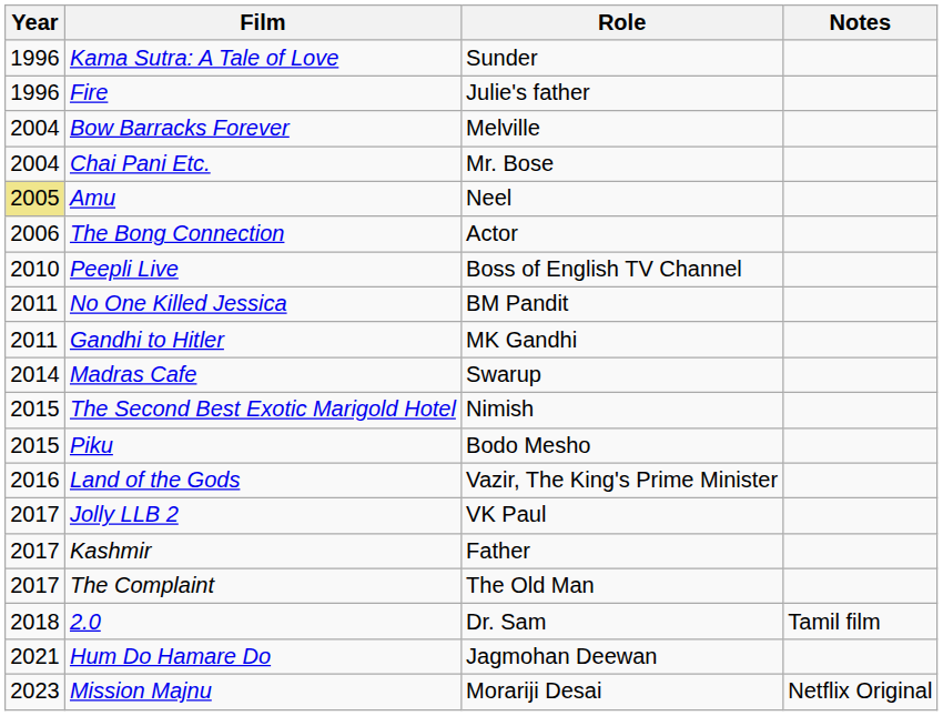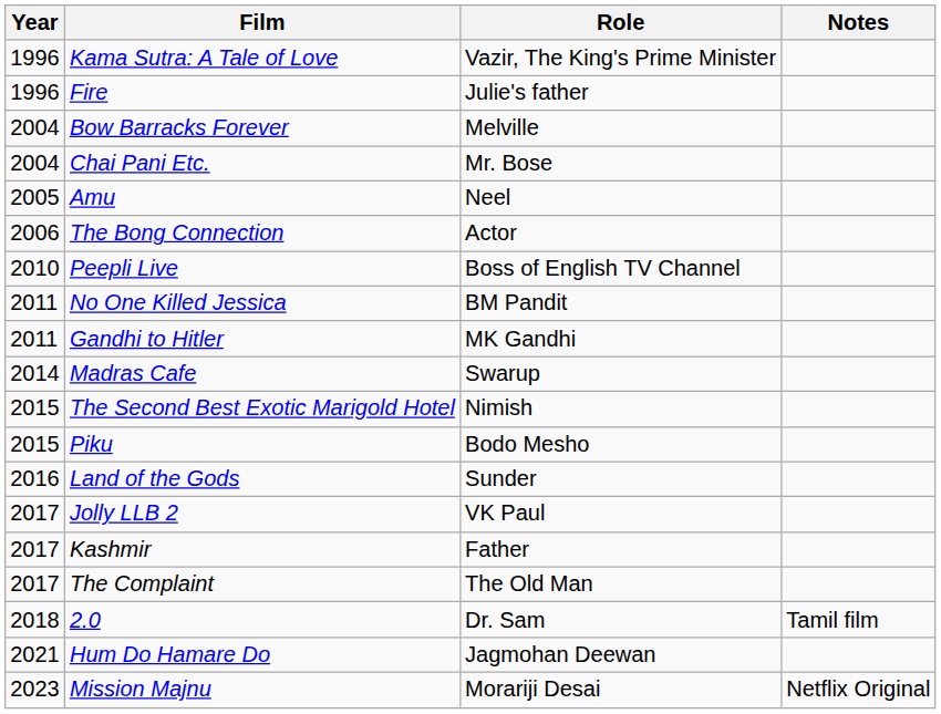 <table class="wikitable sortable">
 <tr>
 <th>Year</th>
 <th>Film</th>
 <th>Role</th>
 <th class="unsortable">Notes</th>
 </tr>
 <tr>
 <td>1996</td>
 <td><em><a href='#'>Kama Sutra: A Tale of Love</a></em></td>
-<td>Sunder</td>
+<td>Vazir, The King's Prime Minister</td>
 <td></td>
 </tr>
 <tr>
 <td>1996</td>
 <td><em><a href='#'>Fire</a></em></td>
 <td>Julie's father</td>
 <td></td>
 </tr>
 <tr>
 <td>2004</td>
 <td><em><a href='#'>Bow Barracks Forever</a></em></td>
 <td>Melville</td>
 <td></td>
 </tr>
 <tr>
 <td>2004</td>
 <td><em><a href='#'>Chai Pani Etc.</a></em></td>
 <td>Mr. Bose</td>
 <td></td>
 </tr>
 <tr>
-<td style="background: khaki;">2005</td>
+<td>2005</td>
 <td><em><a href='#'>Amu</a></em></td>
 <td>Neel</td>
 <td></td>
 </tr>
 <tr>
 <td>2006</td>
 <td><em><a href='#'>The Bong Connection</a></em></td>
 <td>Actor</td>
 <td></td>
 </tr>
 <tr>
 <td>2010</td>
 <td><em><a href='#'>Peepli Live</a></em></td>
 <td>Boss of English TV Channel</td>
 <td></td>
 </tr>
 <tr>
 <td>2011</td>
 <td><em><a href='#'>No One Killed Jessica</a></em></td>
 <td>BM Pandit</td>
 <td></td>
 </tr>
 <tr>
 <td>2011</td>
 <td><em><a href='#'>Gandhi to Hitler</a></em></td>
 <td>MK Gandhi</td>
 <td></td>
 </tr>
 <tr>
 <td>2014</td>
 <td><em><a href='#'>Madras Cafe</a></em></td>
 <td>Swarup</td>
 <td></td>
 </tr>
 <tr>
 <td>2015</td>
 <td><em><a href='#'>The Second Best Exotic Marigold Hotel</a></em></td>
 <td>Nimish</td>
 <td></td>
 </tr>
 <tr>
 <td>2015</td>
 <td><em><a href='#'>Piku</a></em></td>
 <td>Bodo Mesho</td>
 <td></td>
 </tr>
 <tr>
 <td>2016</td>
 <td><em><a href='#'>Land of the Gods</a></em></td>
-<td>Vazir, The King's Prime Minister</td>
+<td>Sunder</td>
 <td></td>
 </tr>
 <tr>
 <td>2017</td>
 <td><em><a href='#'>Jolly LLB 2</a></em></td>
 <td>VK Paul</td>
 <td></td>
 </tr>
 <tr>
 <td>2017</td>
 <td><em>Kashmir</em></td>
 <td>Father</td>
 <td></td>
 </tr>
 <tr>
 <td>2017</td>
 <td><em>The Complaint</em></td>
 <td>The Old Man</td>
 <td></td>
 </tr>
 <tr>
 <td>2018</td>
 <td><em><a href='#'>2.0</a></em></td>
 <td>Dr. Sam</td>
 <td>Tamil film</td>
 </tr>
 <tr>
 <td>2021</td>
 <td><em><a href='#'>Hum Do Hamare Do</a></em></td>
 <td>Jagmohan Deewan</td>
 <td></td>
 </tr>
 <tr>
 <td>2023</td>
 <td><em><a href='#'>Mission Majnu</a></em></td>
 <td>Morariji Desai</td>
 <td>Netflix Original</td>
 </tr>
 </table>
